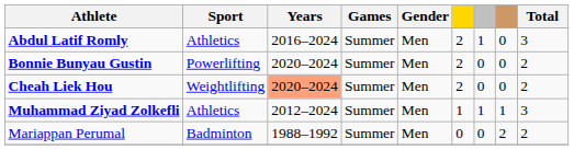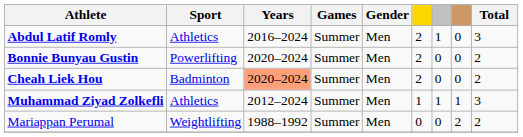 <table class="wikitable sortable">
 <tr>
 <th>Athlete</th>
 <th>Sport</th>
 <th>Years</th>
 <th>Games</th>
 <th>Gender</th>
 <th style="background-color:gold; width:1.0em; font-weight:bold;"></th>
 <th style="background-color:silver; width:1.0em; font-weight:bold;"></th>
 <th style="background-color:#cc9966; width:1.0em; font-weight:bold;"></th>
 <th style="width:3.0em;">Total</th>
 </tr>
 <tr>
 <td><strong><a href='#'>Abdul Latif Romly</a></strong></td>
 <td> <a href='#'>Athletics</a></td>
 <td>2016–2024</td>
 <td>Summer</td>
 <td>Men</td>
 <td>2</td>
 <td>1</td>
 <td>0</td>
 <td>3</td>
 </tr>
 <tr>
 <td><strong><a href='#'>Bonnie Bunyau Gustin</a></strong></td>
 <td> <a href='#'>Powerlifting</a></td>
 <td>2020–2024</td>
 <td>Summer</td>
 <td>Men</td>
 <td>2</td>
 <td>0</td>
 <td>0</td>
 <td>2</td>
 </tr>
 <tr>
 <td><strong><a href='#'>Cheah Liek Hou</a></strong></td>
-<td>  <a href='#'>Weightlifting</a></td>
+<td> <a href='#'>Badminton</a></td>
 <td style="background: lightsalmon;">2020–2024</td>
 <td>Summer</td>
 <td>Men</td>
 <td>2</td>
 <td>0</td>
 <td>0</td>
 <td>2</td>
 </tr>
 <tr>
 <td><strong><a href='#'>Muhammad Ziyad Zolkefli</a></strong></td>
 <td> <a href='#'>Athletics</a></td>
 <td>2012–2024</td>
 <td>Summer</td>
 <td>Men</td>
 <td>1</td>
 <td>1</td>
 <td>1</td>
 <td>3</td>
 </tr>
 <tr>
 <td><a href='#'>Mariappan Perumal</a></td>
-<td> <a href='#'>Badminton</a></td>
+<td>  <a href='#'>Weightlifting</a></td>
 <td>1988–1992</td>
 <td>Summer</td>
 <td>Men</td>
 <td>0</td>
 <td>0</td>
 <td>2</td>
 <td>2</td>
 </tr>
 <tr>
 </tr>
 </table>
